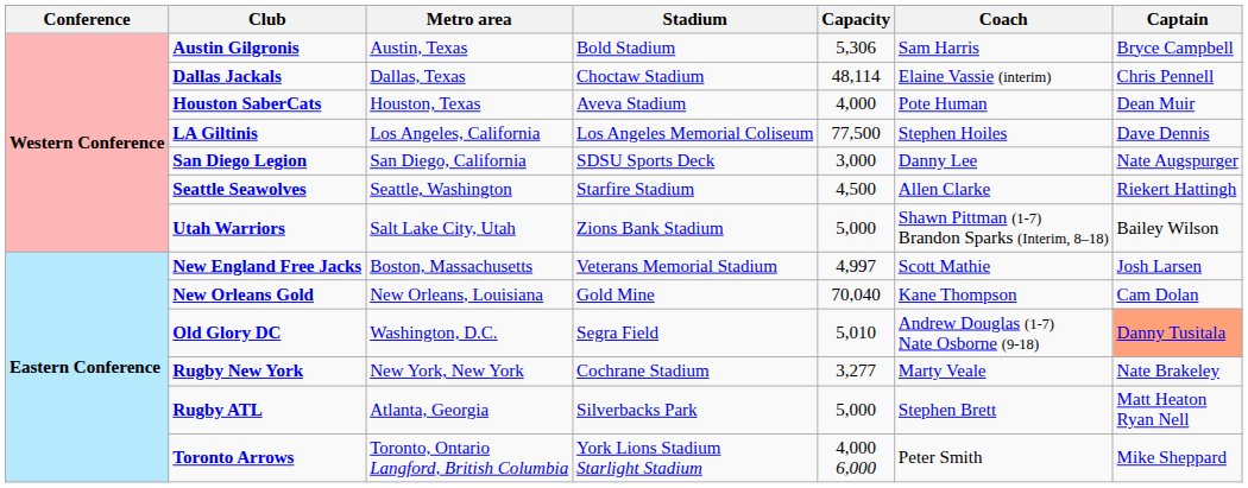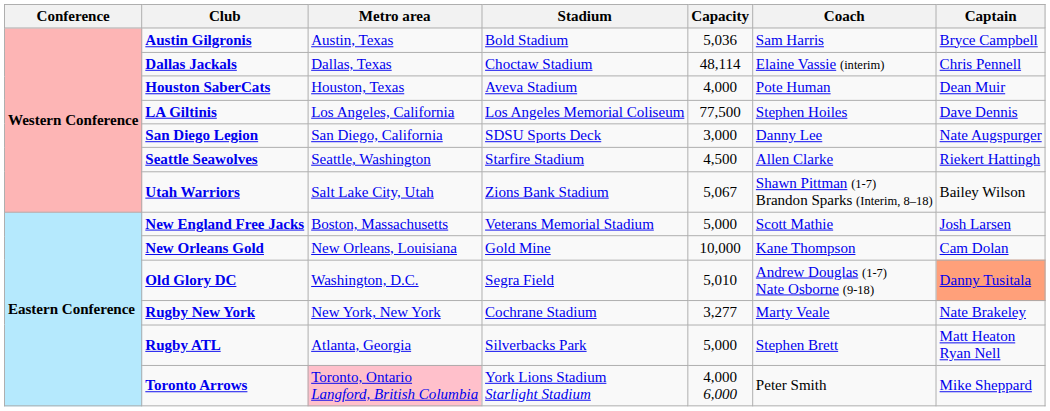 <table class="wikitable sortable">
 <tr>
 <th>Conference</th>
 <th>Club</th>
 <th>Metro area</th>
 <th>Stadium</th>
 <th>Capacity</th>
 <th>Coach</th>
 <th>Captain</th>
 </tr>
 <tr>
 <td style="background:#fdb5b5;"  rowspan="7"><strong>Western Conference</strong></td>
 <td><strong><a href='#'>Austin Gilgronis</a></strong></td>
 <td><a href='#'>Austin, Texas</a></td>
 <td><a href='#'>Bold Stadium</a></td>
-<td align=center>5,306</td>
+<td align=center>5,036</td>
 <td> <a href='#'>Sam Harris</a></td>
 <td> <a href='#'>Bryce Campbell</a></td>
 </tr>
 <tr>
 <td><strong><a href='#'>Dallas Jackals</a></strong></td>
 <td><a href='#'>Dallas, Texas</a></td>
 <td><a href='#'>Choctaw Stadium</a></td>
 <td align=center>48,114</td>
 <td> <a href='#'>Elaine Vassie</a> <small>(interim)</small></td>
 <td> <a href='#'>Chris Pennell</a></td>
 </tr>
 <tr>
 <td><strong><a href='#'>Houston SaberCats</a></strong></td>
 <td><a href='#'>Houston, Texas</a></td>
 <td><a href='#'>Aveva Stadium</a></td>
 <td align=center>4,000</td>
 <td> <a href='#'>Pote Human</a></td>
 <td> <a href='#'>Dean Muir</a></td>
 </tr>
 <tr>
 <td><strong><a href='#'>LA Giltinis</a></strong></td>
 <td><a href='#'>Los Angeles, California</a></td>
 <td><a href='#'>Los Angeles Memorial Coliseum</a></td>
 <td align=center>77,500</td>
 <td> <a href='#'>Stephen Hoiles</a></td>
 <td> <a href='#'>Dave Dennis</a></td>
 </tr>
 <tr>
 <td><strong><a href='#'>San Diego Legion</a></strong></td>
 <td><a href='#'>San Diego, California</a></td>
 <td><a href='#'>SDSU Sports Deck</a></td>
 <td style="text-align:center;">3,000</td>
 <td> <a href='#'>Danny Lee</a></td>
 <td> <a href='#'>Nate Augspurger</a></td>
 </tr>
 <tr>
 <td><strong><a href='#'>Seattle Seawolves</a></strong></td>
 <td><a href='#'>Seattle, Washington</a></td>
 <td><a href='#'>Starfire Stadium</a></td>
 <td style="text-align:center;">4,500</td>
 <td> <a href='#'>Allen Clarke</a></td>
 <td> <a href='#'>Riekert Hattingh</a></td>
 </tr>
 <tr>
 <td><strong><a href='#'>Utah Warriors</a></strong></td>
 <td><a href='#'>Salt Lake City, Utah</a></td>
 <td><a href='#'>Zions Bank Stadium</a></td>
-<td style="text-align:center;">5,000</td>
+<td style="text-align:center;">5,067</td>
 <td> <a href='#'>Shawn Pittman</a> <small>(1-7)</small> <br>  Brandon Sparks <small>(Interim, 8–18)</small></td>
 <td> Bailey Wilson</td>
 </tr>
 <tr>
 <td style="background:#b5e9fd;" rowspan="6"><strong>Eastern Conference</strong></td>
 <td><strong><a href='#'>New England Free Jacks</a></strong></td>
 <td><a href='#'>Boston, Massachusetts</a></td>
 <td><a href='#'>Veterans Memorial Stadium</a></td>
-<td align=center>4,997</td>
+<td align=center>5,000</td>
 <td> <a href='#'>Scott Mathie</a></td>
 <td> <a href='#'>Josh Larsen</a></td>
 </tr>
 <tr>
 <td><strong><a href='#'>New Orleans Gold</a></strong></td>
 <td><a href='#'>New Orleans, Louisiana</a></td>
 <td style="padding-right:2px;"><a href='#'>Gold Mine</a></td>
-<td align=center>70,040</td>
+<td align=center>10,000</td>
 <td> <a href='#'>Kane Thompson</a></td>
 <td> <a href='#'>Cam Dolan</a></td>
 </tr>
 <tr>
 <td><strong><a href='#'>Old Glory DC</a></strong></td>
 <td><a href='#'>Washington, D.C.</a></td>
 <td><a href='#'>Segra Field</a></td>
 <td align=center>5,010</td>
 <td> <a href='#'>Andrew Douglas</a> <small>(1-7)</small> <br>  <a href='#'>Nate Osborne</a> <small>(9-18)</small></td>
 <td style="background: lightsalmon;"> <a href='#'>Danny Tusitala</a></td>
 </tr>
 <tr>
 <td><strong><a href='#'>Rugby New York</a></strong></td>
 <td><a href='#'>New York, New York</a></td>
 <td><a href='#'>Cochrane Stadium</a></td>
 <td align=center>3,277</td>
 <td> <a href='#'>Marty Veale</a></td>
 <td> <a href='#'>Nate Brakeley</a></td>
 </tr>
 <tr>
 <td><strong><a href='#'>Rugby ATL</a></strong></td>
 <td><a href='#'>Atlanta, Georgia</a></td>
 <td><a href='#'>Silverbacks Park</a></td>
 <td align=center>5,000</td>
 <td> <a href='#'>Stephen Brett</a></td>
 <td> <a href='#'>Matt Heaton</a> <br>  <a href='#'>Ryan Nell</a></td>
 </tr>
 <tr>
 <td><strong><a href='#'>Toronto Arrows</a></strong></td>
-<td><a href='#'>Toronto, Ontario</a> <br><em><a href='#'>Langford, British Columbia</a></em></td>
+<td style="background: pink;"><a href='#'>Toronto, Ontario</a> <br><em><a href='#'>Langford, British Columbia</a></em></td>
 <td><a href='#'>York Lions Stadium</a> <br> <em><a href='#'>Starlight Stadium</a></em></td>
 <td style="text-align:center;">4,000 <br> <em>6,000</em></td>
 <td> Peter Smith</td>
 <td> <a href='#'>Mike Sheppard</a></td>
 </tr>
 </table>
